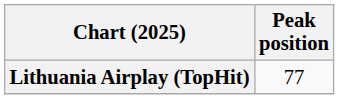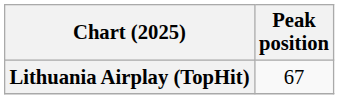 <table class="wikitable plainrowheaders" style="text-align:center">
 <tr>
 <th scope="col">Chart (2025)</th>
 <th scope="col">Peak<br>position</th>
 </tr>
 <tr>
 <th scope="row">Lithuania Airplay (TopHit)</th>
-<td>77</td>
+<td>67</td>
 </tr>
 <tr>
 </tr>
 </table>
